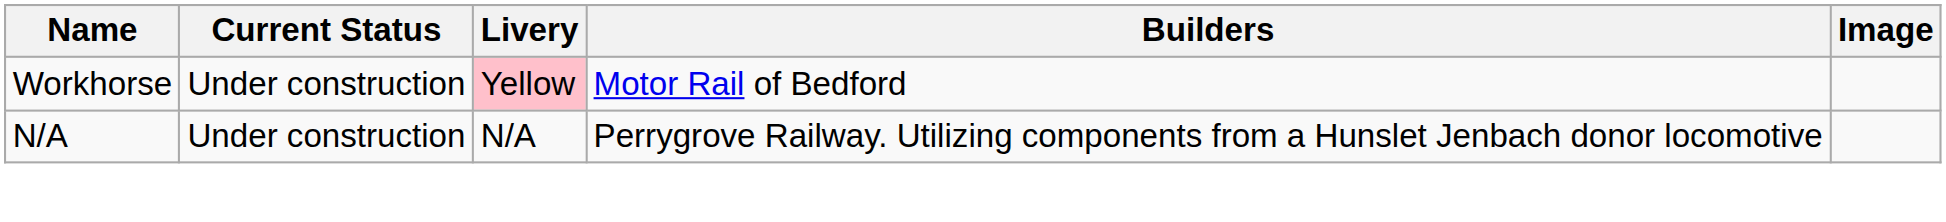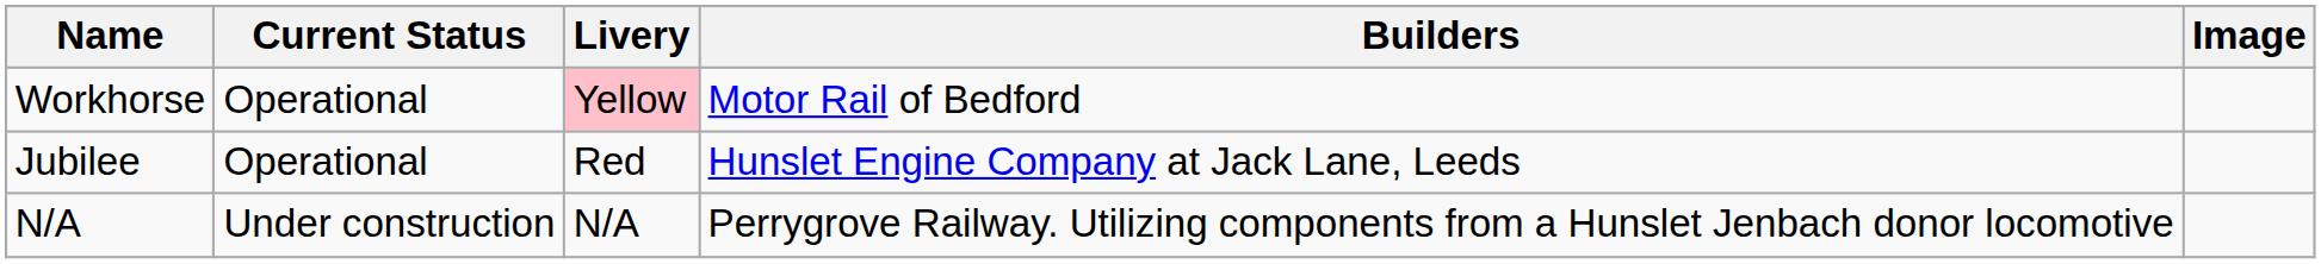 <table class="wikitable">
 <tr>
 <th>Name</th>
 <th>Current Status</th>
 <th>Livery</th>
 <th>Builders</th>
 <th>Image</th>
 </tr>
 <tr>
 <td>Workhorse</td>
-<td>Under construction</td>
+<td>Operational</td>
 <td style="background: pink;">Yellow</td>
 <td><a href='#'>Motor Rail</a> of Bedford</td>
+<td><br></td>
+</tr>
+<tr>
+<td>Jubilee</td>
+<td>Operational</td>
+<td>Red</td>
+<td><a href='#'>Hunslet Engine Company</a> at Jack Lane, Leeds</td>
 <td><br></td>
 </tr>
 <tr>
 <td>N/A</td>
 <td>Under construction</td>
 <td>N/A</td>
 <td>Perrygrove Railway. Utilizing components from a Hunslet Jenbach donor locomotive</td>
 </tr>
 </table>
